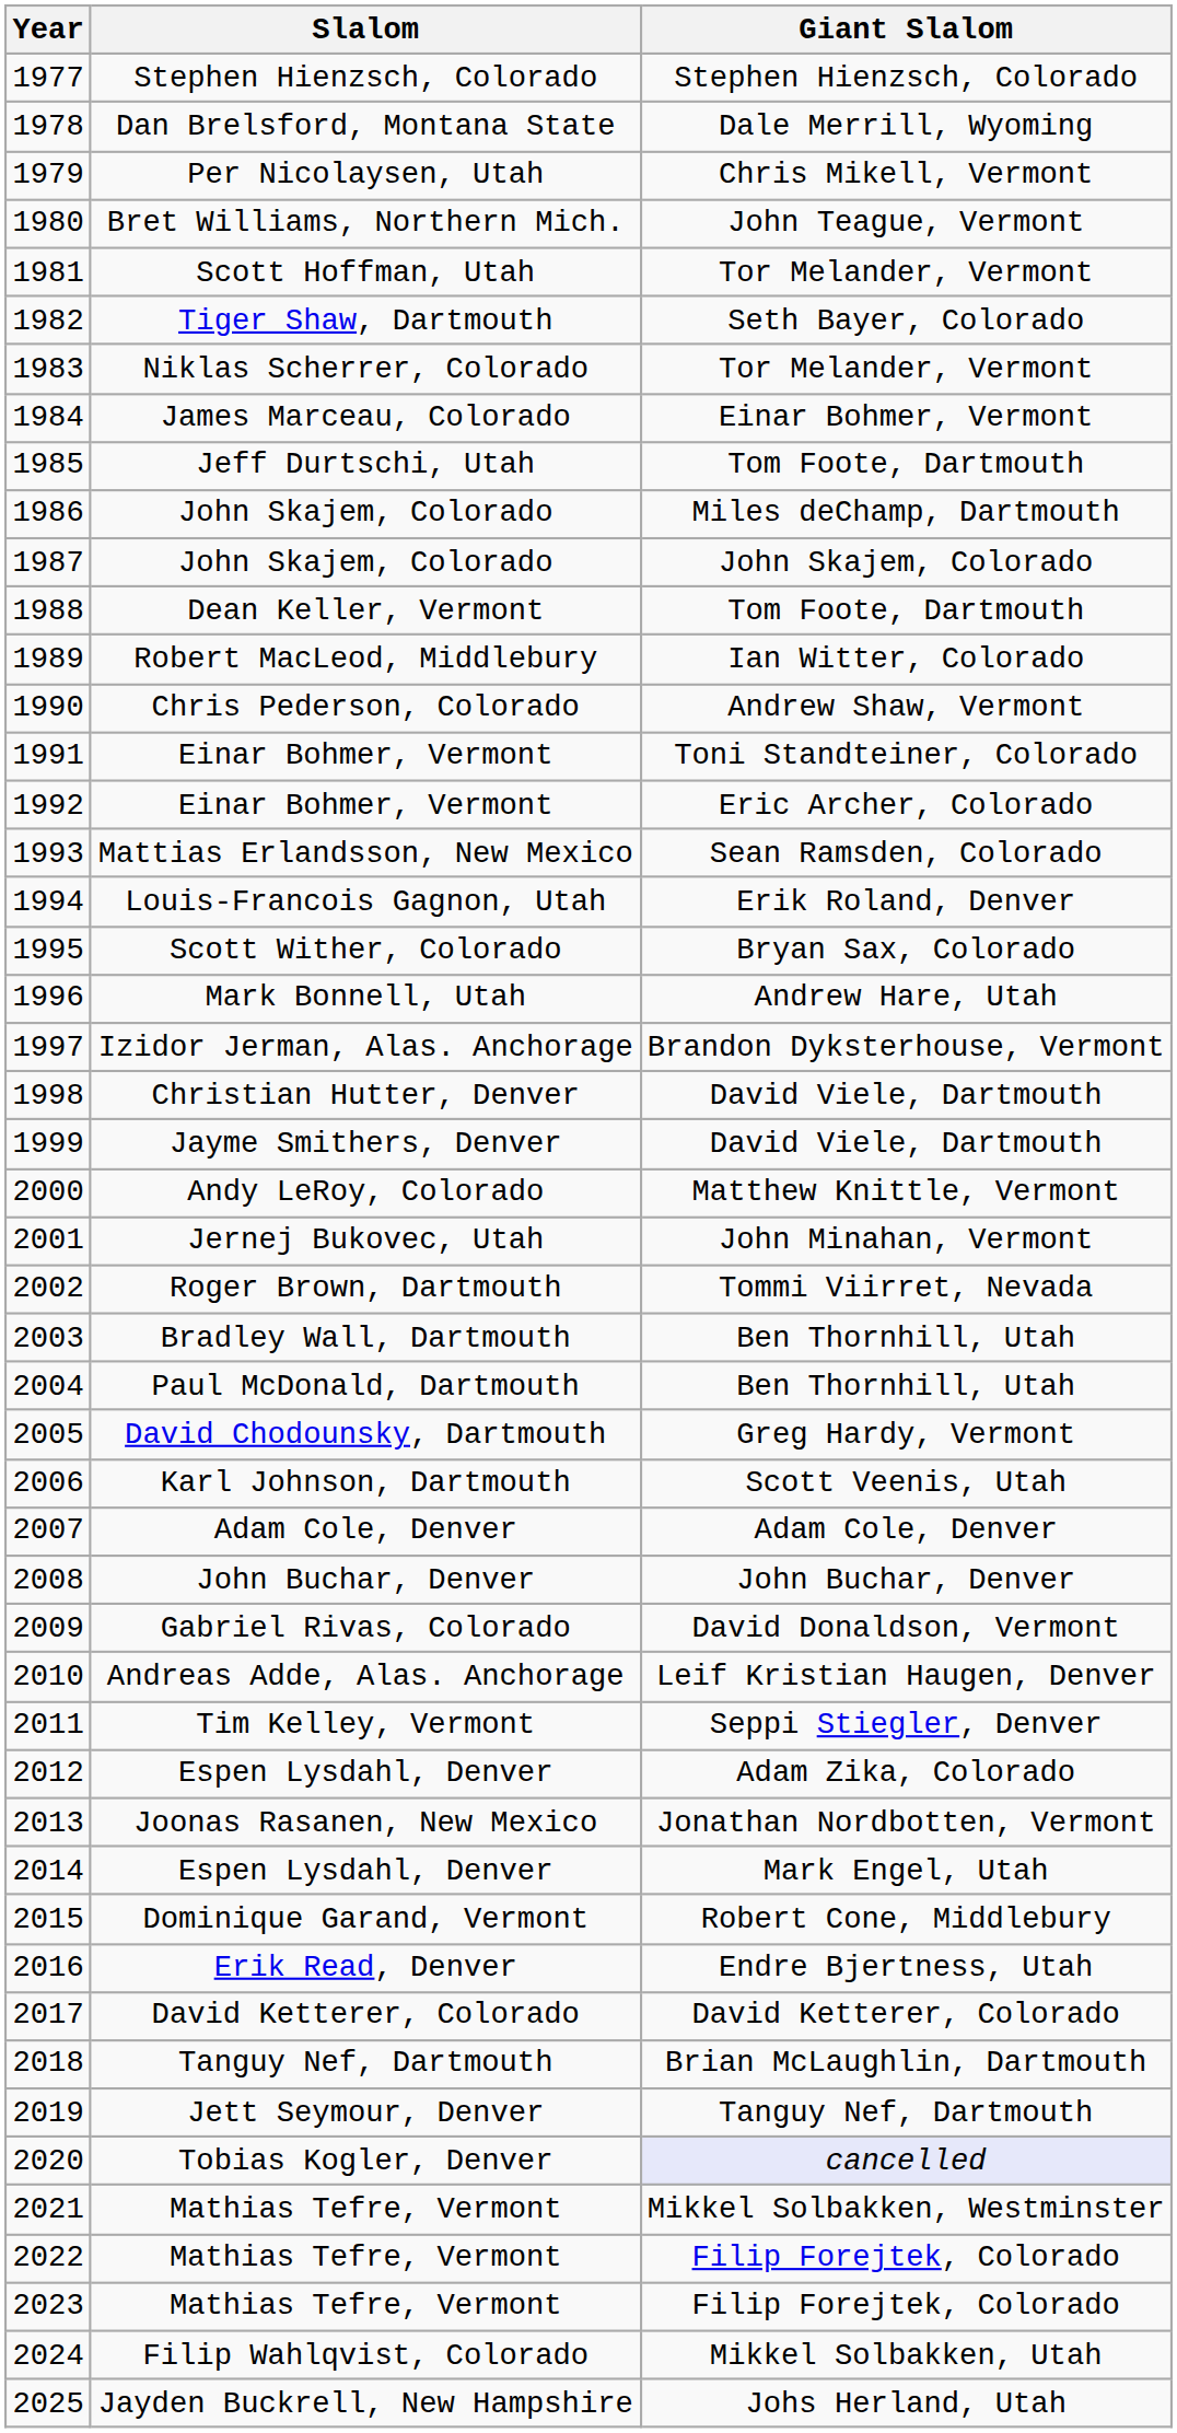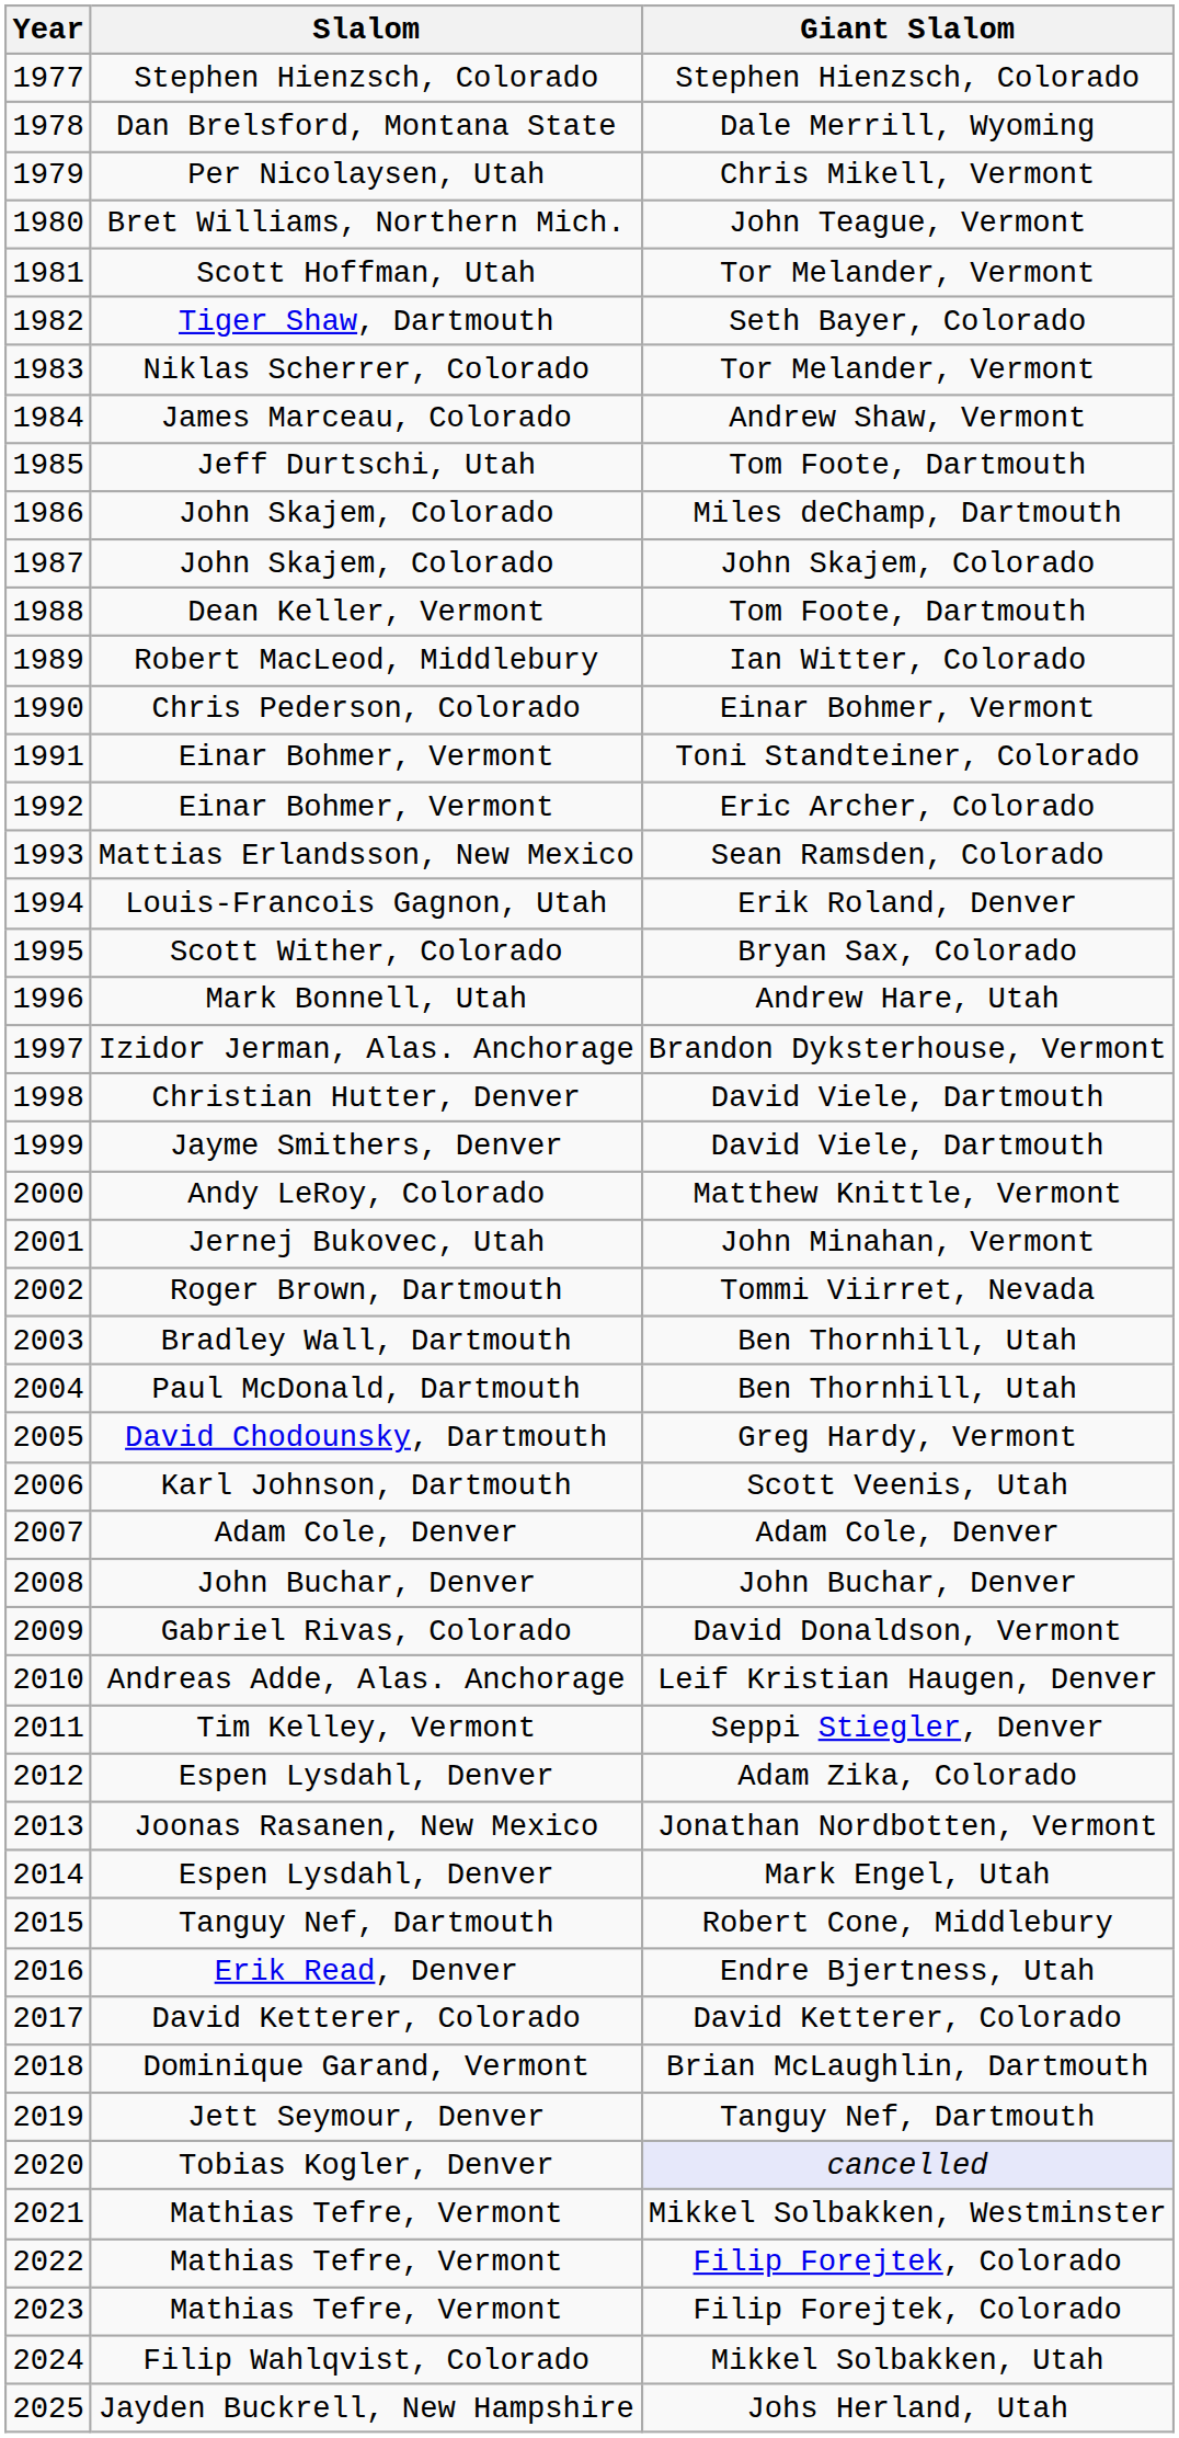 <table class="wikitable" style="text-align:center">
 <tr>
 <th><strong>Year</strong></th>
 <th><strong>Slalom</strong></th>
 <th><strong>Giant Slalom</strong></th>
 </tr>
 <tr>
 <td>1977</td>
 <td>Stephen Hienzsch, Colorado</td>
 <td>Stephen Hienzsch, Colorado</td>
 </tr>
 <tr>
 <td>1978</td>
 <td>Dan Brelsford, Montana State</td>
 <td>Dale Merrill, Wyoming</td>
 </tr>
 <tr>
 <td>1979</td>
 <td>Per Nicolaysen, Utah</td>
 <td>Chris Mikell, Vermont</td>
 </tr>
 <tr>
 <td>1980</td>
 <td>Bret Williams, Northern Mich.</td>
 <td>John Teague, Vermont</td>
 </tr>
 <tr>
 <td>1981</td>
 <td>Scott Hoffman, Utah</td>
 <td>Tor Melander, Vermont</td>
 </tr>
 <tr>
 <td>1982</td>
 <td><a href='#'>Tiger Shaw</a>, Dartmouth</td>
 <td>Seth Bayer, Colorado</td>
 </tr>
 <tr>
 <td>1983</td>
 <td>Niklas Scherrer, Colorado</td>
 <td>Tor Melander, Vermont</td>
 </tr>
 <tr>
 <td>1984</td>
 <td>James Marceau, Colorado</td>
-<td>Einar Bohmer, Vermont</td>
+<td>Andrew Shaw, Vermont</td>
 </tr>
 <tr>
 <td>1985</td>
 <td>Jeff Durtschi, Utah</td>
 <td>Tom Foote, Dartmouth</td>
 </tr>
 <tr>
 <td>1986</td>
 <td>John Skajem, Colorado</td>
 <td>Miles deChamp, Dartmouth</td>
 </tr>
 <tr>
 <td>1987</td>
 <td>John Skajem, Colorado</td>
 <td>John Skajem, Colorado</td>
 </tr>
 <tr>
 <td>1988</td>
 <td>Dean Keller, Vermont</td>
 <td>Tom Foote, Dartmouth</td>
 </tr>
 <tr>
 <td>1989</td>
 <td>Robert MacLeod, Middlebury</td>
 <td>Ian Witter, Colorado</td>
 </tr>
 <tr>
 <td>1990</td>
 <td>Chris Pederson, Colorado</td>
-<td>Andrew Shaw, Vermont</td>
+<td>Einar Bohmer, Vermont</td>
 </tr>
 <tr>
 <td>1991</td>
 <td>Einar Bohmer, Vermont</td>
 <td>Toni Standteiner, Colorado</td>
 </tr>
 <tr>
 <td>1992</td>
 <td>Einar Bohmer, Vermont</td>
 <td>Eric Archer, Colorado</td>
 </tr>
 <tr>
 <td>1993</td>
 <td>Mattias Erlandsson, New Mexico</td>
 <td>Sean Ramsden, Colorado</td>
 </tr>
 <tr>
 <td>1994</td>
 <td>Louis-Francois Gagnon, Utah</td>
 <td>Erik Roland, Denver</td>
 </tr>
 <tr>
 <td>1995</td>
 <td>Scott Wither, Colorado</td>
 <td>Bryan Sax, Colorado</td>
 </tr>
 <tr>
 <td>1996</td>
 <td>Mark Bonnell, Utah</td>
 <td>Andrew Hare, Utah</td>
 </tr>
 <tr>
 <td>1997</td>
 <td>Izidor Jerman, Alas. Anchorage</td>
 <td>Brandon Dyksterhouse, Vermont</td>
 </tr>
 <tr>
 <td>1998</td>
 <td>Christian Hutter, Denver</td>
 <td>David Viele, Dartmouth</td>
 </tr>
 <tr>
 <td>1999</td>
 <td>Jayme Smithers, Denver</td>
 <td>David Viele, Dartmouth</td>
 </tr>
 <tr>
 <td>2000</td>
 <td>Andy LeRoy, Colorado</td>
 <td>Matthew Knittle, Vermont</td>
 </tr>
 <tr>
 <td>2001</td>
 <td>Jernej Bukovec, Utah</td>
 <td>John Minahan, Vermont</td>
 </tr>
 <tr>
 <td>2002</td>
 <td>Roger Brown, Dartmouth</td>
 <td>Tommi Viirret, Nevada</td>
 </tr>
 <tr>
 <td>2003</td>
 <td>Bradley Wall, Dartmouth</td>
 <td>Ben Thornhill, Utah</td>
 </tr>
 <tr>
 <td>2004</td>
 <td>Paul McDonald, Dartmouth</td>
 <td>Ben Thornhill, Utah</td>
 </tr>
 <tr>
 <td>2005</td>
 <td><a href='#'>David Chodounsky</a>, Dartmouth</td>
 <td>Greg Hardy, Vermont</td>
 </tr>
 <tr>
 <td>2006</td>
 <td>Karl Johnson, Dartmouth</td>
 <td>Scott Veenis, Utah</td>
 </tr>
 <tr>
 <td>2007</td>
 <td>Adam Cole, Denver</td>
 <td>Adam Cole, Denver</td>
 </tr>
 <tr>
 <td>2008</td>
 <td>John Buchar, Denver</td>
 <td>John Buchar, Denver</td>
 </tr>
 <tr>
 <td>2009</td>
 <td>Gabriel Rivas, Colorado</td>
 <td>David Donaldson, Vermont</td>
 </tr>
 <tr>
 <td>2010</td>
 <td>Andreas Adde, Alas. Anchorage</td>
 <td>Leif Kristian Haugen, Denver</td>
 </tr>
 <tr>
 <td>2011</td>
 <td>Tim Kelley, Vermont</td>
 <td>Seppi <a href='#'>Stiegler</a>, Denver</td>
 </tr>
 <tr>
 <td>2012</td>
 <td>Espen Lysdahl, Denver</td>
 <td>Adam Zika, Colorado</td>
 </tr>
 <tr>
 <td>2013</td>
 <td>Joonas Rasanen, New Mexico</td>
 <td>Jonathan Nordbotten, Vermont</td>
 </tr>
 <tr>
 <td>2014</td>
 <td>Espen Lysdahl, Denver</td>
 <td>Mark Engel, Utah</td>
 </tr>
 <tr>
 <td>2015</td>
-<td>Dominique Garand, Vermont</td>
+<td>Tanguy Nef, Dartmouth</td>
 <td>Robert Cone, Middlebury</td>
 </tr>
 <tr>
 <td>2016</td>
 <td><a href='#'>Erik Read</a>, Denver</td>
 <td>Endre Bjertness, Utah</td>
 </tr>
 <tr>
 <td>2017</td>
 <td>David Ketterer, Colorado</td>
 <td>David Ketterer, Colorado</td>
 </tr>
 <tr>
 <td>2018</td>
-<td>Tanguy Nef, Dartmouth</td>
+<td>Dominique Garand, Vermont</td>
 <td>Brian McLaughlin, Dartmouth</td>
 </tr>
 <tr>
 <td>2019</td>
 <td>Jett Seymour, Denver</td>
 <td>Tanguy Nef, Dartmouth</td>
 </tr>
 <tr>
 <td>2020</td>
 <td>Tobias Kogler, Denver</td>
 <td align=center bgcolor="E6E8FA"><em>cancelled</em></td>
 </tr>
 <tr>
 <td>2021</td>
 <td>Mathias Tefre, Vermont</td>
 <td>Mikkel Solbakken, Westminster</td>
 </tr>
 <tr>
 <td>2022</td>
 <td>Mathias Tefre, Vermont</td>
 <td><a href='#'>Filip Forejtek</a>, Colorado</td>
 </tr>
 <tr>
 <td>2023</td>
 <td>Mathias Tefre, Vermont</td>
 <td>Filip Forejtek, Colorado</td>
 </tr>
 <tr>
 <td>2024</td>
 <td>Filip Wahlqvist, Colorado</td>
 <td>Mikkel Solbakken, Utah</td>
 </tr>
 <tr>
 <td>2025</td>
 <td>Jayden Buckrell, New Hampshire</td>
 <td>Johs Herland, Utah</td>
 </tr>
 </table>
